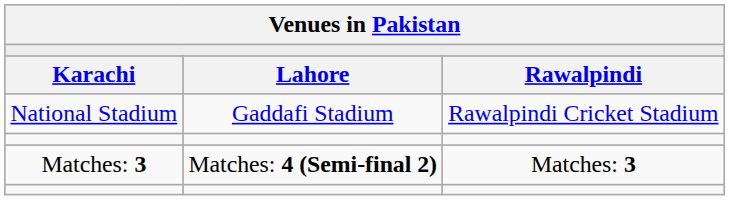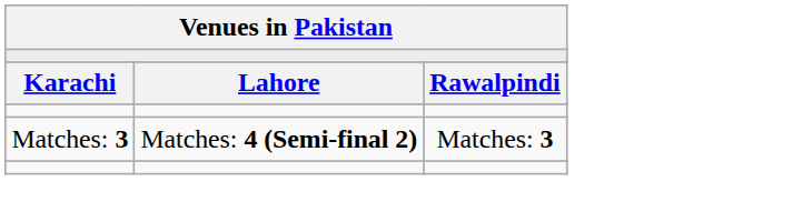 <table class="wikitable" style="text-align:center;font-size:90%">
 <tr>
 <th colspan=3>Venues in <a href='#'>Pakistan</a></th>
 </tr>
 <tr>
 <td style="background:#ececec;color:#2C2C2C;vertical-align:middle;text-align:center" colspan="3"></td>
 </tr>
 <tr>
 <th><a href='#'>Karachi</a></th>
 <th><a href='#'>Lahore</a></th>
 <th><a href='#'>Rawalpindi</a></th>
-</tr>
-<tr>
-<td><a href='#'>National Stadium</a></td>
-<td><a href='#'>Gaddafi Stadium</a></td>
-<td><a href='#'>Rawalpindi Cricket Stadium</a></td>
 </tr>
 <tr>
 <td></td>
 <td></td>
 <td></td>
 </tr>
 <tr>
 <td>Matches: <strong>3</strong></td>
 <td>Matches: <strong>4 (Semi-final 2)</strong></td>
 <td>Matches: <strong>3</strong></td>
 </tr>
 <tr>
 <td></td>
 <td></td>
 <td></td>
 </tr>
 </table>
